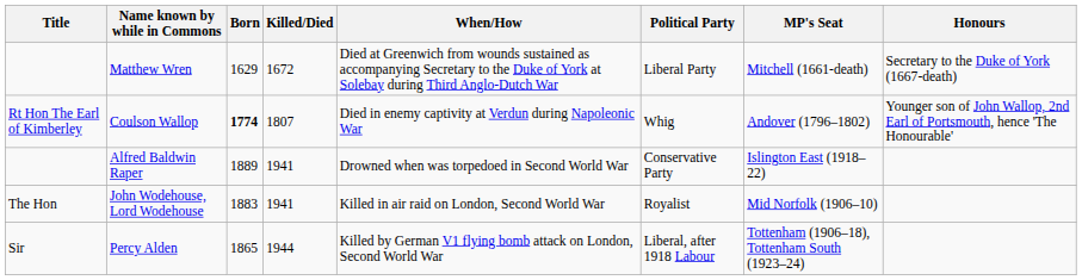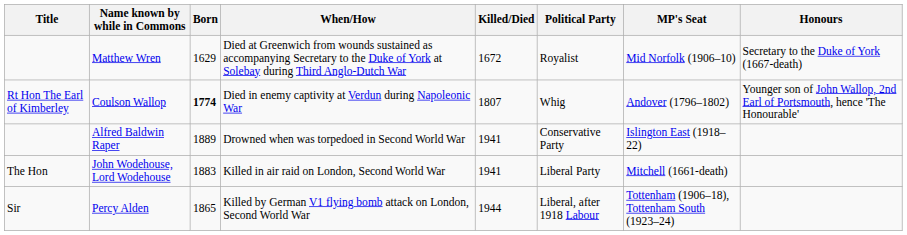 <table class="wikitable sortable">
 <tr>
 <th>Title</th>
 <th>Name known by while in Commons</th>
 <th>Born</th>
+<th>When/How</th>
 <th>Killed/Died</th>
-<th>When/How</th>
 <th>Political Party</th>
 <th>MP's Seat</th>
 <th>Honours</th>
 </tr>
 <tr>
 <td></td>
 <td><a href='#'>Matthew Wren</a></td>
 <td>1629</td>
+<td>Died at Greenwich from wounds sustained as accompanying Secretary to the <a href='#'>Duke of York</a> at <a href='#'>Solebay</a> during <a href='#'>Third Anglo-Dutch War</a></td>
 <td>1672</td>
-<td>Died at Greenwich from wounds sustained as accompanying Secretary to the <a href='#'>Duke of York</a> at <a href='#'>Solebay</a> during <a href='#'>Third Anglo-Dutch War</a></td>
-<td>Liberal Party</td>
-<td><a href='#'>Mitchell</a> (1661-death)</td>
+<td>Royalist</td>
+<td><a href='#'>Mid Norfolk</a> (1906–10)</td>
 <td>Secretary to the <a href='#'>Duke of York</a> (1667-death)</td>
 </tr>
 <tr>
 <td><a href='#'>Rt Hon The Earl of Kimberley</a></td>
 <td><a href='#'>Coulson Wallop</a></td>
 <td><strong>1774</strong></td>
+<td>Died in enemy captivity at <a href='#'>Verdun</a> during <a href='#'>Napoleonic War</a></td>
 <td>1807</td>
-<td>Died in enemy captivity at <a href='#'>Verdun</a> during <a href='#'>Napoleonic War</a></td>
 <td>Whig</td>
 <td><a href='#'>Andover</a> (1796–1802)</td>
 <td>Younger son of <a href='#'>John Wallop, 2nd Earl of Portsmouth</a>, hence 'The Honourable'</td>
 </tr>
 <tr>
 <td></td>
 <td><a href='#'>Alfred Baldwin Raper</a></td>
 <td>1889</td>
+<td>Drowned when  was torpedoed in Second World War</td>
 <td>1941</td>
-<td>Drowned when  was torpedoed in Second World War</td>
 <td>Conservative Party</td>
 <td><a href='#'>Islington East</a> (1918–22)</td>
 <td></td>
 </tr>
 <tr>
 <td>The Hon</td>
 <td><a href='#'>John Wodehouse, Lord Wodehouse</a></td>
 <td>1883</td>
+<td>Killed in air raid on London, Second World War</td>
 <td>1941</td>
-<td>Killed in air raid on London, Second World War</td>
-<td>Royalist</td>
-<td><a href='#'>Mid Norfolk</a> (1906–10)</td>
+<td>Liberal Party</td>
+<td><a href='#'>Mitchell</a> (1661-death)</td>
 <td></td>
 </tr>
 <tr>
 <td>Sir</td>
 <td><a href='#'>Percy Alden</a></td>
 <td>1865</td>
+<td>Killed by German <a href='#'>V1 flying bomb</a> attack on London, Second World War</td>
 <td>1944</td>
-<td>Killed by German <a href='#'>V1 flying bomb</a> attack on London, Second World War</td>
 <td>Liberal, after 1918 <a href='#'>Labour</a></td>
 <td><a href='#'>Tottenham</a> (1906–18), <a href='#'>Tottenham South</a> (1923–24)</td>
 <td></td>
 </tr>
 </table>
